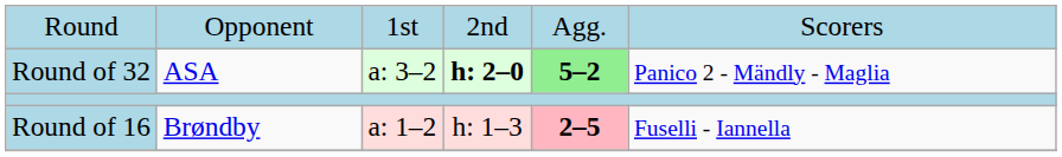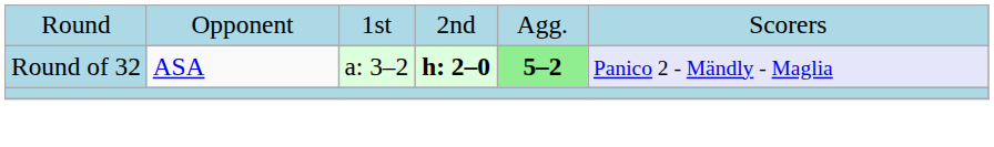 <table class="wikitable" style="text-align:center">
 <tr bgcolor=lightblue>
 <td width=150px>Round</td>
 <td width=200px>Opponent</td>
 <td width=80px>1st</td>
 <td width=80px>2nd</td>
 <td width=80px>Agg.</td>
 <td width=600px>Scorers</td>
 </tr>
 <tr>
 <td bgcolor=lightblue>Round of 32</td>
 <td align=left> <a href='#'>ASA</a></td>
 <td bgcolor="#ddffdd">a: 3–2</td>
 <td bgcolor="#ddffdd"><strong>h: 2–0</strong></td>
 <td bgcolor=lightgreen><strong>5–2</strong></td>
-<td align=left><small><a href='#'>Panico</a> 2 - <a href='#'>Mändly</a> - <a href='#'>Maglia</a></small></td>
+<td align=left style="background: lavender;"><small><a href='#'>Panico</a> 2 - <a href='#'>Mändly</a> - <a href='#'>Maglia</a></small></td>
 </tr>
 <tr bgcolor=lightblue>
 <td colspan=6></td>
 </tr>
 <tr>
-<td bgcolor=lightblue>Round of 16</td>
-<td align=left> <a href='#'>Brøndby</a></td>
-<td bgcolor="#ffdddd">a: 1–2</td>
-<td bgcolor="#ffdddd">h: 1–3</td>
-<td bgcolor=lightpink><strong>2–5</strong></td>
-<td align=left><small><a href='#'>Fuselli</a> - <a href='#'>Iannella</a></small></td>
-</tr>
-<tr>
 </tr>
 </table>
